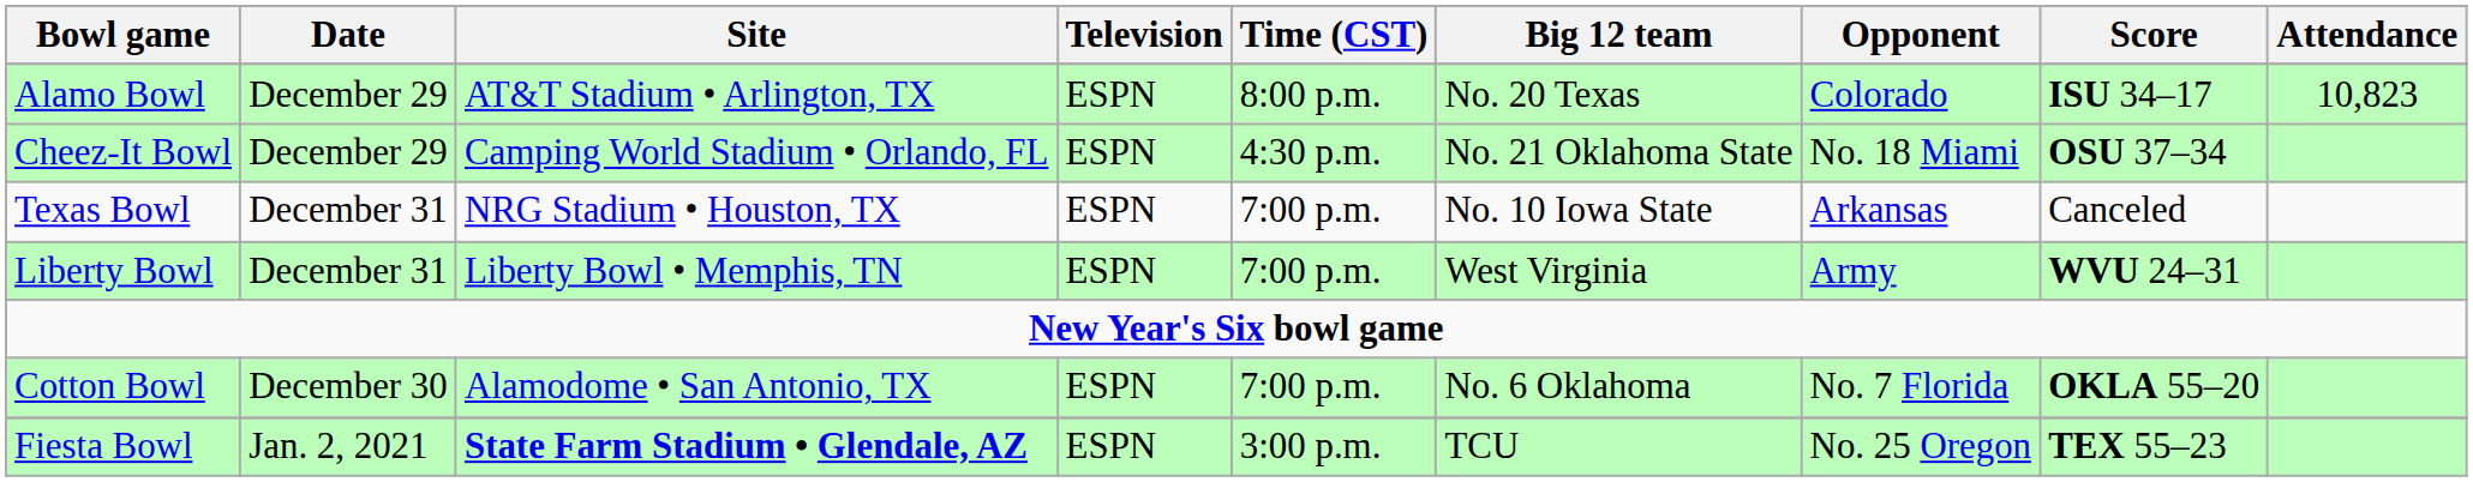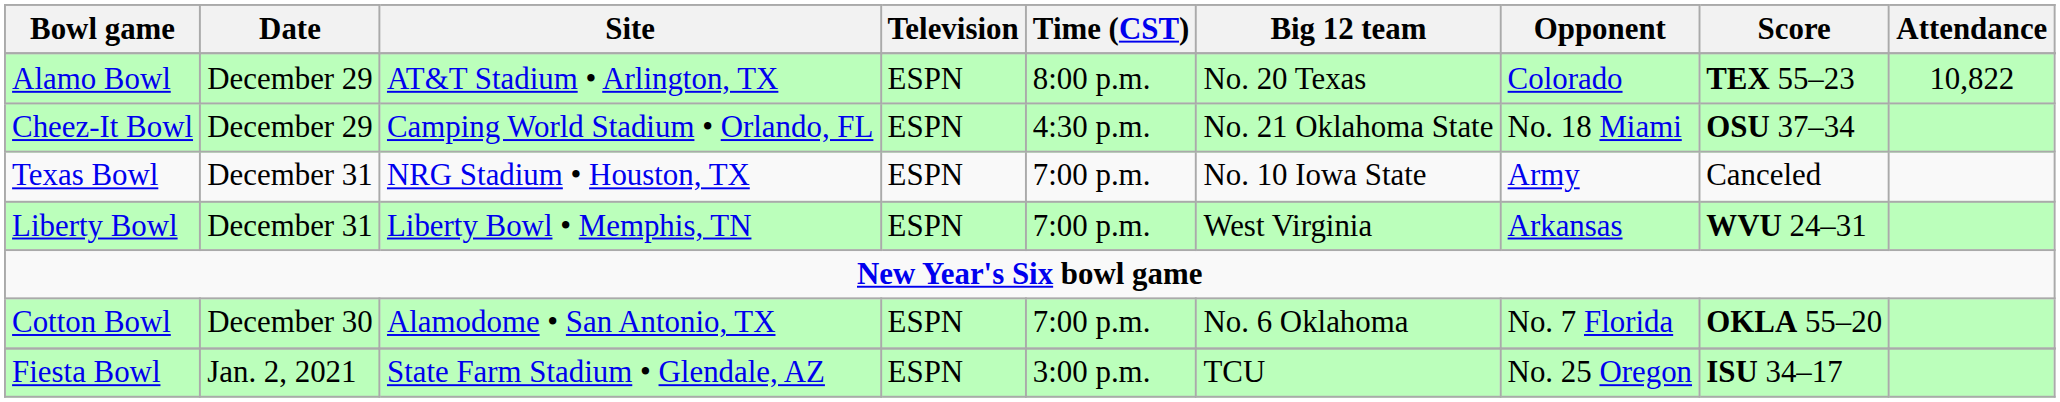 <table class="wikitable">
 <tr>
 <th>Bowl game</th>
 <th>Date</th>
 <th>Site</th>
 <th>Television</th>
 <th>Time (<a href='#'>CST</a>)</th>
 <th>Big 12 team</th>
 <th>Opponent</th>
 <th>Score</th>
 <th>Attendance</th>
 </tr>
 <tr>
 </tr>
 <tr style="background:#bfb;">
 <td><a href='#'>Alamo Bowl</a></td>
 <td>December 29</td>
 <td><a href='#'>AT&T Stadium</a> • <a href='#'>Arlington, TX</a></td>
 <td>ESPN</td>
 <td>8:00 p.m.</td>
 <td>No. 20 Texas</td>
 <td><a href='#'>Colorado</a></td>
-<td><strong>ISU</strong> 34–17</td>
-<td align="center">10,823</td>
+<td><strong>TEX</strong> 55–23</td>
+<td align="center">10,822</td>
 </tr>
 <tr style="background:#bfb;">
 <td><a href='#'>Cheez-It Bowl</a></td>
 <td>December 29</td>
 <td><a href='#'>Camping World Stadium</a> • <a href='#'>Orlando, FL</a></td>
 <td>ESPN</td>
 <td>4:30 p.m.</td>
 <td>No. 21 Oklahoma State</td>
 <td>No. 18 <a href='#'>Miami</a></td>
 <td><strong>OSU</strong> 37–34</td>
 <td align="center"></td>
 </tr>
 <tr style="background:#;">
 <td><a href='#'>Texas Bowl</a></td>
 <td>December 31</td>
 <td><a href='#'>NRG Stadium</a> • <a href='#'>Houston, TX</a></td>
 <td>ESPN</td>
 <td>7:00 p.m.</td>
 <td>No. 10 Iowa State</td>
-<td><a href='#'>Arkansas</a></td>
+<td><a href='#'>Army</a></td>
 <td>Canceled</td>
 <td align="center"></td>
 </tr>
 <tr style="background:#bfb;">
 <td><a href='#'>Liberty Bowl</a></td>
 <td>December 31</td>
 <td><a href='#'>Liberty Bowl</a> • <a href='#'>Memphis, TN</a></td>
 <td>ESPN</td>
 <td>7:00 p.m.</td>
 <td>West Virginia</td>
-<td><a href='#'>Army</a></td>
+<td><a href='#'>Arkansas</a></td>
 <td><strong>WVU</strong> 24–31</td>
 <td align="center"></td>
 </tr>
 <tr>
 <td colspan="9" style="text-align:center;"><strong><a href='#'>New Year's Six</a> bowl game</strong></td>
 </tr>
 <tr style="background:#bfb;">
 <td><a href='#'>Cotton Bowl</a></td>
 <td>December 30</td>
 <td><a href='#'>Alamodome</a> • <a href='#'>San Antonio, TX</a></td>
 <td>ESPN</td>
 <td>7:00 p.m.</td>
 <td>No. 6 Oklahoma</td>
 <td>No. 7 <a href='#'>Florida</a></td>
 <td><strong>OKLA</strong> 55–20</td>
 <td align="center"></td>
 </tr>
 <tr>
 </tr>
 <tr style="background:#bfb;">
 <td><a href='#'>Fiesta Bowl</a></td>
 <td>Jan. 2, 2021</td>
-<td><strong><a href='#'>State Farm Stadium</a> • <a href='#'>Glendale, AZ</a></strong></td>
+<td><a href='#'>State Farm Stadium</a> • <a href='#'>Glendale, AZ</a></td>
 <td>ESPN</td>
 <td>3:00 p.m.</td>
 <td>TCU</td>
 <td>No. 25 <a href='#'>Oregon</a></td>
-<td><strong>TEX</strong> 55–23</td>
+<td><strong>ISU</strong> 34–17</td>
 <td align="center"></td>
 </tr>
 </table>
